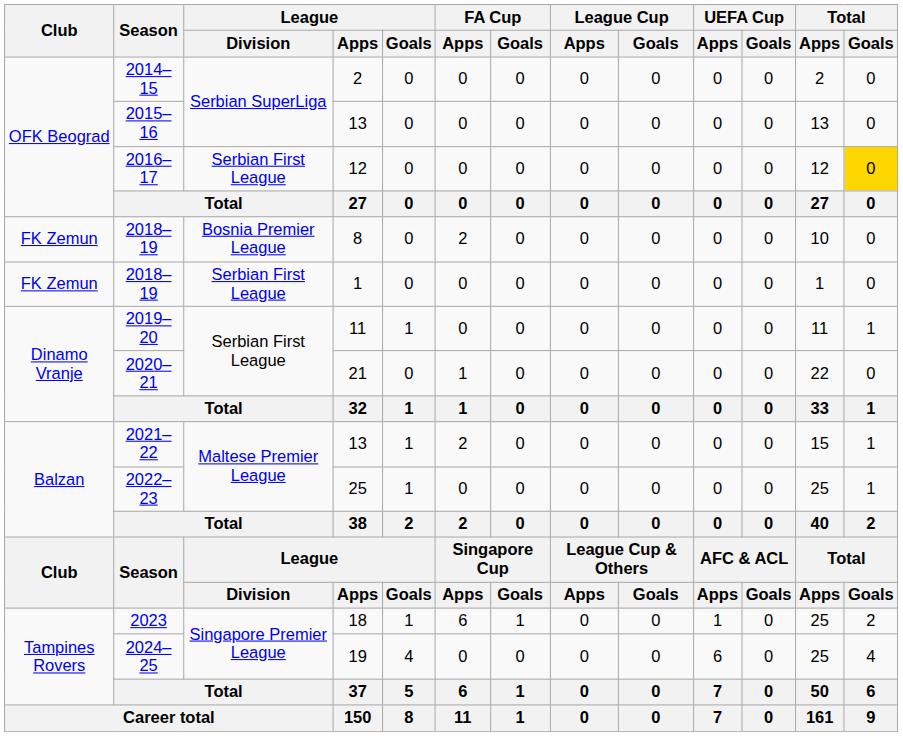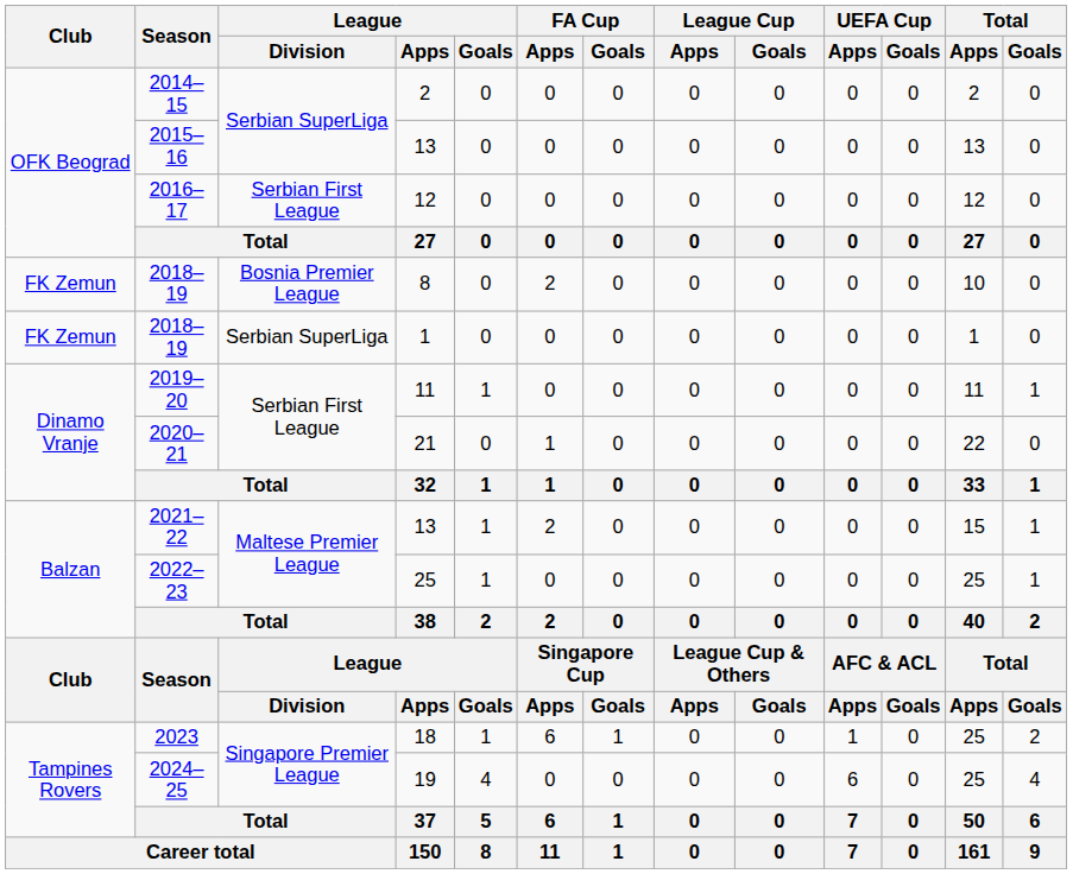 <table class="wikitable" style="text-align: center">
 <tr>
 <th rowspan="2">Club</th>
 <th rowspan="2">Season</th>
 <th colspan="3">League</th>
 <th colspan="2">FA Cup</th>
 <th colspan="2">League Cup</th>
 <th colspan="2">UEFA Cup</th>
 <th colspan="2">Total</th>
 </tr>
 <tr>
 <th>Division</th>
 <th>Apps</th>
 <th>Goals</th>
 <th>Apps</th>
 <th>Goals</th>
 <th>Apps</th>
 <th>Goals</th>
 <th>Apps</th>
 <th>Goals</th>
 <th>Apps</th>
 <th>Goals</th>
 </tr>
 <tr>
 <td rowspan="4"><a href='#'>OFK Beograd</a></td>
 <td><a href='#'>2014–15</a></td>
 <td rowspan="2"><a href='#'>Serbian SuperLiga</a></td>
 <td>2</td>
 <td>0</td>
 <td>0</td>
 <td>0</td>
 <td>0</td>
 <td>0</td>
 <td>0</td>
 <td>0</td>
 <td>2</td>
 <td>0</td>
 </tr>
 <tr>
 <td><a href='#'>2015–16</a></td>
 <td>13</td>
 <td>0</td>
 <td>0</td>
 <td>0</td>
 <td>0</td>
 <td>0</td>
 <td>0</td>
 <td>0</td>
 <td>13</td>
 <td>0</td>
 </tr>
 <tr>
 <td><a href='#'>2016–17</a></td>
 <td><a href='#'>Serbian First League</a></td>
 <td>12</td>
 <td>0</td>
 <td>0</td>
 <td>0</td>
 <td>0</td>
 <td>0</td>
 <td>0</td>
 <td>0</td>
 <td>12</td>
-<td style="background: gold;">0</td>
+<td>0</td>
 </tr>
 <tr>
 <th colspan=2>Total</th>
 <th>27</th>
 <th>0</th>
 <th>0</th>
 <th>0</th>
 <th>0</th>
 <th>0</th>
 <th>0</th>
 <th>0</th>
 <th>27</th>
 <th>0</th>
 </tr>
 <tr>
 <td><a href='#'>FK Zemun</a></td>
 <td><a href='#'>2018–19</a></td>
 <td><a href='#'>Bosnia Premier League</a></td>
 <td>8</td>
 <td>0</td>
 <td>2</td>
 <td>0</td>
 <td>0</td>
 <td>0</td>
 <td>0</td>
 <td>0</td>
 <td>10</td>
 <td>0</td>
 </tr>
 <tr>
 <td><a href='#'>FK Zemun</a></td>
 <td><a href='#'>2018–19</a></td>
-<td><a href='#'>Serbian First League</a></td>
+<td>Serbian SuperLiga</td>
 <td>1</td>
 <td>0</td>
 <td>0</td>
 <td>0</td>
 <td>0</td>
 <td>0</td>
 <td>0</td>
 <td>0</td>
 <td>1</td>
 <td>0</td>
 </tr>
 <tr>
 <td rowspan="3"><a href='#'>Dinamo Vranje</a></td>
 <td><a href='#'>2019–20</a></td>
 <td rowspan="2">Serbian First League</td>
 <td>11</td>
 <td>1</td>
 <td>0</td>
 <td>0</td>
 <td>0</td>
 <td>0</td>
 <td>0</td>
 <td>0</td>
 <td>11</td>
 <td>1</td>
 </tr>
 <tr>
 <td><a href='#'>2020–21</a></td>
 <td>21</td>
 <td>0</td>
 <td>1</td>
 <td>0</td>
 <td>0</td>
 <td>0</td>
 <td>0</td>
 <td>0</td>
 <td>22</td>
 <td>0</td>
 </tr>
 <tr>
 <th colspan=2>Total</th>
 <th>32</th>
 <th>1</th>
 <th>1</th>
 <th>0</th>
 <th>0</th>
 <th>0</th>
 <th>0</th>
 <th>0</th>
 <th>33</th>
 <th>1</th>
 </tr>
 <tr>
 <td rowspan="3"><a href='#'>Balzan</a></td>
 <td><a href='#'>2021–22</a></td>
 <td rowspan="2"><a href='#'>Maltese Premier League</a></td>
 <td>13</td>
 <td>1</td>
 <td>2</td>
 <td>0</td>
 <td>0</td>
 <td>0</td>
 <td>0</td>
 <td>0</td>
 <td>15</td>
 <td>1</td>
 </tr>
 <tr>
 <td><a href='#'>2022–23</a></td>
 <td>25</td>
 <td>1</td>
 <td>0</td>
 <td>0</td>
 <td>0</td>
 <td>0</td>
 <td>0</td>
 <td>0</td>
 <td>25</td>
 <td>1</td>
 </tr>
 <tr>
 <th colspan=2>Total</th>
 <th>38</th>
 <th>2</th>
 <th>2</th>
 <th>0</th>
 <th>0</th>
 <th>0</th>
 <th>0</th>
 <th>0</th>
 <th>40</th>
 <th>2</th>
 </tr>
 <tr>
 <th rowspan="2">Club</th>
 <th rowspan="2">Season</th>
 <th colspan="3">League</th>
 <th colspan="2">Singapore Cup</th>
 <th colspan="2">League Cup & Others</th>
 <th colspan="2">AFC & ACL</th>
 <th colspan="2">Total</th>
 </tr>
 <tr>
 <th>Division</th>
 <th>Apps</th>
 <th>Goals</th>
 <th>Apps</th>
 <th>Goals</th>
 <th>Apps</th>
 <th>Goals</th>
 <th>Apps</th>
 <th>Goals</th>
 <th>Apps</th>
 <th>Goals</th>
 </tr>
 <tr>
 <td rowspan="3"><a href='#'>Tampines Rovers</a></td>
 <td><a href='#'>2023</a></td>
 <td rowspan="2"><a href='#'>Singapore Premier League</a></td>
 <td>18</td>
 <td>1</td>
 <td>6</td>
 <td>1</td>
 <td>0</td>
 <td>0</td>
 <td>1</td>
 <td>0</td>
 <td>25</td>
 <td>2</td>
 </tr>
 <tr>
 <td><a href='#'>2024–25</a></td>
 <td>19</td>
 <td>4</td>
 <td>0</td>
 <td>0</td>
 <td>0</td>
 <td>0</td>
 <td>6</td>
 <td>0</td>
 <td>25</td>
 <td>4</td>
 </tr>
 <tr>
 <th colspan=2>Total</th>
 <th>37</th>
 <th>5</th>
 <th>6</th>
 <th>1</th>
 <th>0</th>
 <th>0</th>
 <th>7</th>
 <th>0</th>
 <th>50</th>
 <th>6</th>
 </tr>
 <tr>
 <th colspan=3>Career total</th>
 <th>150</th>
 <th>8</th>
 <th>11</th>
 <th>1</th>
 <th>0</th>
 <th>0</th>
 <th>7</th>
 <th>0</th>
 <th>161</th>
 <th>9</th>
 </tr>
 </table>
